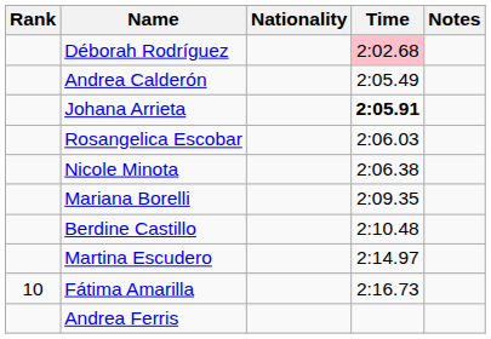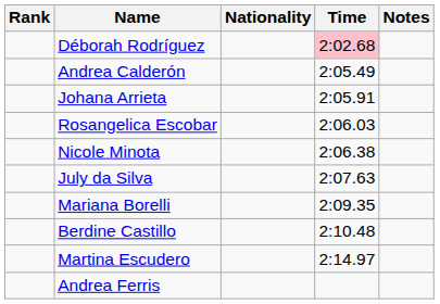 <table class="wikitable sortable" style="text-align:center">
 <tr>
 <th>Rank</th>
 <th>Name</th>
 <th>Nationality</th>
 <th>Time</th>
 <th>Notes</th>
 </tr>
 <tr>
 <td></td>
 <td align=left><a href='#'>Déborah Rodríguez</a></td>
 <td align=left></td>
 <td style="background: pink;">2:02.68</td>
 <td></td>
 </tr>
 <tr>
 <td></td>
 <td align=left><a href='#'>Andrea Calderón</a></td>
 <td align=left></td>
 <td>2:05.49</td>
 <td></td>
 </tr>
 <tr>
 <td></td>
 <td align=left><a href='#'>Johana Arrieta</a></td>
 <td align=left></td>
-<td><strong>2:05.91</strong></td>
+<td>2:05.91</td>
 <td></td>
 </tr>
 <tr>
 <td></td>
 <td align=left><a href='#'>Rosangelica Escobar</a></td>
 <td align=left></td>
 <td>2:06.03</td>
 <td></td>
 </tr>
 <tr>
 <td></td>
 <td align=left><a href='#'>Nicole Minota</a></td>
 <td align=left></td>
 <td>2:06.38</td>
+<td></td>
+</tr>
+<tr>
+<td></td>
+<td align=left><a href='#'>July da Silva</a></td>
+<td align=left></td>
+<td>2:07.63</td>
 <td></td>
 </tr>
 <tr>
 <td></td>
 <td align=left><a href='#'>Mariana Borelli</a></td>
 <td align=left></td>
 <td>2:09.35</td>
 <td></td>
 </tr>
 <tr>
 <td></td>
 <td align=left><a href='#'>Berdine Castillo</a></td>
 <td align=left></td>
 <td>2:10.48</td>
 <td></td>
 </tr>
 <tr>
 <td></td>
 <td align=left><a href='#'>Martina Escudero</a></td>
 <td align=left></td>
 <td>2:14.97</td>
 <td></td>
 </tr>
 <tr>
-<td>10</td>
-<td align=left><a href='#'>Fátima Amarilla</a></td>
-<td align=left></td>
-<td>2:16.73</td>
-<td></td>
-</tr>
-<tr>
 <td></td>
 <td align=left><a href='#'>Andrea Ferris</a></td>
 <td align=left></td>
 <td></td>
 <td></td>
 </tr>
 </table>
